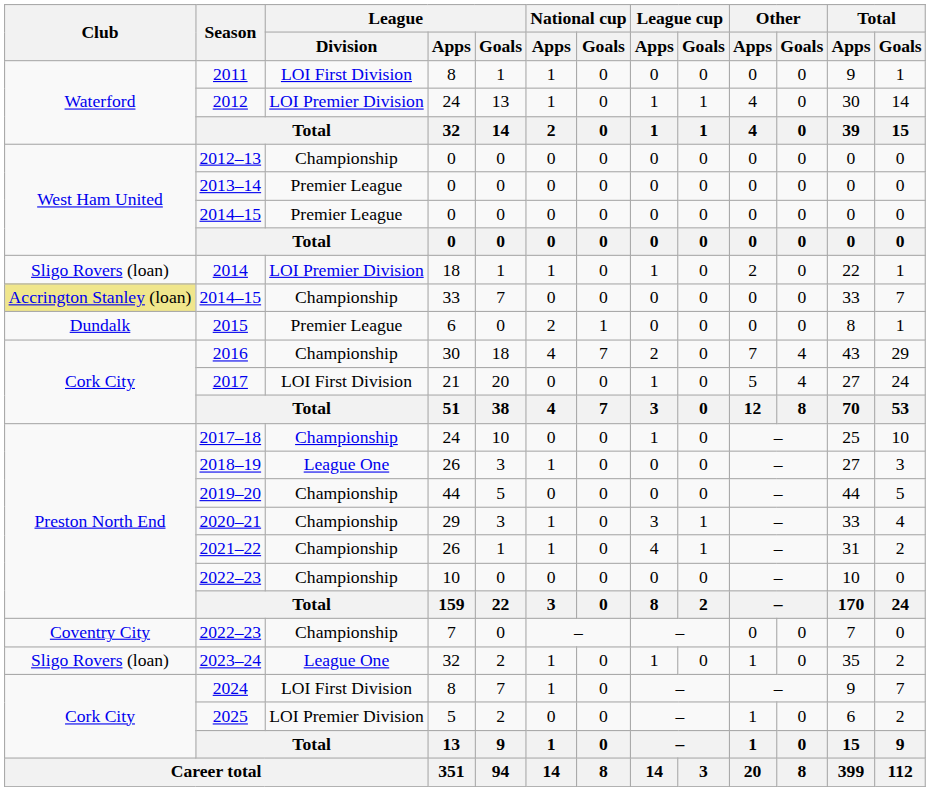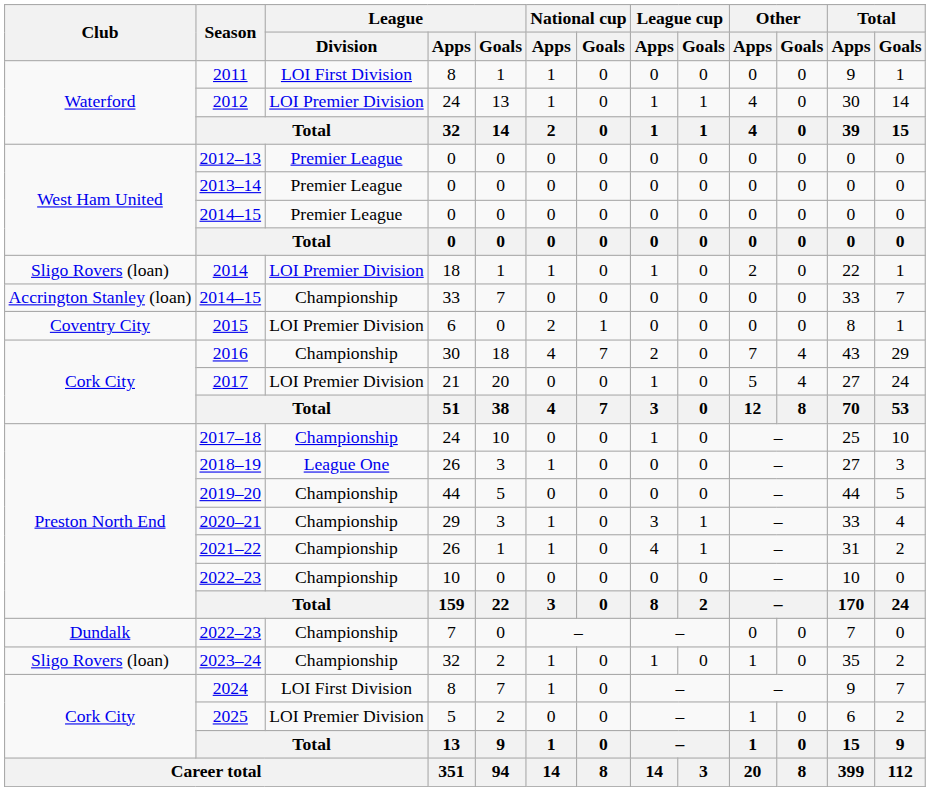 <table class="wikitable" style="text-align:center">
 <tr>
 <th rowspan="2">Club</th>
 <th rowspan="2">Season</th>
 <th colspan="3">League</th>
 <th colspan="2">National cup</th>
 <th colspan="2">League cup</th>
 <th colspan="2">Other</th>
 <th colspan="2">Total</th>
 </tr>
 <tr>
 <th>Division</th>
 <th>Apps</th>
 <th>Goals</th>
 <th>Apps</th>
 <th>Goals</th>
 <th>Apps</th>
 <th>Goals</th>
 <th>Apps</th>
 <th>Goals</th>
 <th>Apps</th>
 <th>Goals</th>
 </tr>
 <tr>
 <td rowspan="3"><a href='#'>Waterford</a></td>
 <td><a href='#'>2011</a></td>
 <td><a href='#'>LOI First Division</a></td>
 <td>8</td>
 <td>1</td>
 <td>1</td>
 <td>0</td>
 <td>0</td>
 <td>0</td>
 <td>0</td>
 <td>0</td>
 <td>9</td>
 <td>1</td>
 </tr>
 <tr>
 <td><a href='#'>2012</a></td>
 <td><a href='#'>LOI Premier Division</a></td>
 <td>24</td>
 <td>13</td>
 <td>1</td>
 <td>0</td>
 <td>1</td>
 <td>1</td>
 <td>4</td>
 <td>0</td>
 <td>30</td>
 <td>14</td>
 </tr>
 <tr>
 <th colspan="2">Total</th>
 <th>32</th>
 <th>14</th>
 <th>2</th>
 <th>0</th>
 <th>1</th>
 <th>1</th>
 <th>4</th>
 <th>0</th>
 <th>39</th>
 <th>15</th>
 </tr>
 <tr>
 <td rowspan="4"><a href='#'>West Ham United</a></td>
 <td><a href='#'>2012–13</a></td>
-<td>Championship</td>
+<td><a href='#'>Premier League</a></td>
 <td>0</td>
 <td>0</td>
 <td>0</td>
 <td>0</td>
 <td>0</td>
 <td>0</td>
 <td>0</td>
 <td>0</td>
 <td>0</td>
 <td>0</td>
 </tr>
 <tr>
 <td><a href='#'>2013–14</a></td>
 <td>Premier League</td>
 <td>0</td>
 <td>0</td>
 <td>0</td>
 <td>0</td>
 <td>0</td>
 <td>0</td>
 <td>0</td>
 <td>0</td>
 <td>0</td>
 <td>0</td>
 </tr>
 <tr>
 <td><a href='#'>2014–15</a></td>
 <td>Premier League</td>
 <td>0</td>
 <td>0</td>
 <td>0</td>
 <td>0</td>
 <td>0</td>
 <td>0</td>
 <td>0</td>
 <td>0</td>
 <td>0</td>
 <td>0</td>
 </tr>
 <tr>
 <th colspan="2">Total</th>
 <th>0</th>
 <th>0</th>
 <th>0</th>
 <th>0</th>
 <th>0</th>
 <th>0</th>
 <th>0</th>
 <th>0</th>
 <th>0</th>
 <th>0</th>
 </tr>
 <tr>
 <td><a href='#'>Sligo Rovers</a> (loan)</td>
 <td><a href='#'>2014</a></td>
 <td><a href='#'>LOI Premier Division</a></td>
 <td>18</td>
 <td>1</td>
 <td>1</td>
 <td>0</td>
 <td>1</td>
 <td>0</td>
 <td>2</td>
 <td>0</td>
 <td>22</td>
 <td>1</td>
 </tr>
 <tr>
-<td style="background: khaki;"><a href='#'>Accrington Stanley</a> (loan)</td>
+<td><a href='#'>Accrington Stanley</a> (loan)</td>
 <td><a href='#'>2014–15</a></td>
 <td>Championship</td>
 <td>33</td>
 <td>7</td>
 <td>0</td>
 <td>0</td>
 <td>0</td>
 <td>0</td>
 <td>0</td>
 <td>0</td>
 <td>33</td>
 <td>7</td>
 </tr>
 <tr>
-<td><a href='#'>Dundalk</a></td>
+<td><a href='#'>Coventry City</a></td>
 <td><a href='#'>2015</a></td>
-<td>Premier League</td>
+<td>LOI Premier Division</td>
 <td>6</td>
 <td>0</td>
 <td>2</td>
 <td>1</td>
 <td>0</td>
 <td>0</td>
 <td>0</td>
 <td>0</td>
 <td>8</td>
 <td>1</td>
 </tr>
 <tr>
 <td rowspan="3"><a href='#'>Cork City</a></td>
 <td><a href='#'>2016</a></td>
 <td>Championship</td>
 <td>30</td>
 <td>18</td>
 <td>4</td>
 <td>7</td>
 <td>2</td>
 <td>0</td>
 <td>7</td>
 <td>4</td>
 <td>43</td>
 <td>29</td>
 </tr>
 <tr>
 <td><a href='#'>2017</a></td>
-<td>LOI First Division</td>
+<td>LOI Premier Division</td>
 <td>21</td>
 <td>20</td>
 <td>0</td>
 <td>0</td>
 <td>1</td>
 <td>0</td>
 <td>5</td>
 <td>4</td>
 <td>27</td>
 <td>24</td>
 </tr>
 <tr>
 <th colspan="2">Total</th>
 <th>51</th>
 <th>38</th>
 <th>4</th>
 <th>7</th>
 <th>3</th>
 <th>0</th>
 <th>12</th>
 <th>8</th>
 <th>70</th>
 <th>53</th>
 </tr>
 <tr>
 <td rowspan="7"><a href='#'>Preston North End</a></td>
 <td><a href='#'>2017–18</a></td>
 <td><a href='#'>Championship</a></td>
 <td>24</td>
 <td>10</td>
 <td>0</td>
 <td>0</td>
 <td>1</td>
 <td>0</td>
 <td colspan="2">–</td>
 <td>25</td>
 <td>10</td>
 </tr>
 <tr>
 <td><a href='#'>2018–19</a></td>
 <td><a href='#'>League One</a></td>
 <td>26</td>
 <td>3</td>
 <td>1</td>
 <td>0</td>
 <td>0</td>
 <td>0</td>
 <td colspan="2">–</td>
 <td>27</td>
 <td>3</td>
 </tr>
 <tr>
 <td><a href='#'>2019–20</a></td>
 <td>Championship</td>
 <td>44</td>
 <td>5</td>
 <td>0</td>
 <td>0</td>
 <td>0</td>
 <td>0</td>
 <td colspan="2">–</td>
 <td>44</td>
 <td>5</td>
 </tr>
 <tr>
 <td><a href='#'>2020–21</a></td>
 <td>Championship</td>
 <td>29</td>
 <td>3</td>
 <td>1</td>
 <td>0</td>
 <td>3</td>
 <td>1</td>
 <td colspan="2">–</td>
 <td>33</td>
 <td>4</td>
 </tr>
 <tr>
 <td><a href='#'>2021–22</a></td>
 <td>Championship</td>
 <td>26</td>
 <td>1</td>
 <td>1</td>
 <td>0</td>
 <td>4</td>
 <td>1</td>
 <td colspan="2">–</td>
 <td>31</td>
 <td>2</td>
 </tr>
 <tr>
 <td><a href='#'>2022–23</a></td>
 <td>Championship</td>
 <td>10</td>
 <td>0</td>
 <td>0</td>
 <td>0</td>
 <td>0</td>
 <td>0</td>
 <td colspan="2">–</td>
 <td>10</td>
 <td>0</td>
 </tr>
 <tr>
 <th colspan="2">Total</th>
 <th>159</th>
 <th>22</th>
 <th>3</th>
 <th>0</th>
 <th>8</th>
 <th>2</th>
 <th colspan="2">–</th>
 <th>170</th>
 <th>24</th>
 </tr>
 <tr>
-<td><a href='#'>Coventry City</a></td>
+<td><a href='#'>Dundalk</a></td>
 <td><a href='#'>2022–23</a></td>
 <td>Championship</td>
 <td>7</td>
 <td>0</td>
 <td colspan="2">–</td>
 <td colspan="2">–</td>
 <td>0</td>
 <td>0</td>
 <td>7</td>
 <td>0</td>
 </tr>
 <tr>
 <td><a href='#'>Sligo Rovers</a> (loan)</td>
 <td><a href='#'>2023–24</a></td>
-<td><a href='#'>League One</a></td>
+<td>Championship</td>
 <td>32</td>
 <td>2</td>
 <td>1</td>
 <td>0</td>
 <td>1</td>
 <td>0</td>
 <td>1</td>
 <td>0</td>
 <td>35</td>
 <td>2</td>
 </tr>
 <tr>
 <td rowspan="3"><a href='#'>Cork City</a></td>
 <td><a href='#'>2024</a></td>
 <td>LOI First Division</td>
 <td>8</td>
 <td>7</td>
 <td>1</td>
 <td>0</td>
 <td colspan="2">–</td>
 <td colspan="2">–</td>
 <td>9</td>
 <td>7</td>
 </tr>
 <tr>
 <td><a href='#'>2025</a></td>
 <td>LOI Premier Division</td>
 <td>5</td>
 <td>2</td>
 <td>0</td>
 <td>0</td>
 <td colspan="2">–</td>
 <td>1</td>
 <td>0</td>
 <td>6</td>
 <td>2</td>
 </tr>
 <tr>
 <th colspan="2">Total</th>
 <th>13</th>
 <th>9</th>
 <th>1</th>
 <th>0</th>
 <th colspan="2">–</th>
 <th>1</th>
 <th>0</th>
 <th>15</th>
 <th>9</th>
 </tr>
 <tr>
 <th colspan="3">Career total</th>
 <th>351</th>
 <th>94</th>
 <th>14</th>
 <th>8</th>
 <th>14</th>
 <th>3</th>
 <th>20</th>
 <th>8</th>
 <th>399</th>
 <th>112</th>
 </tr>
 </table>
